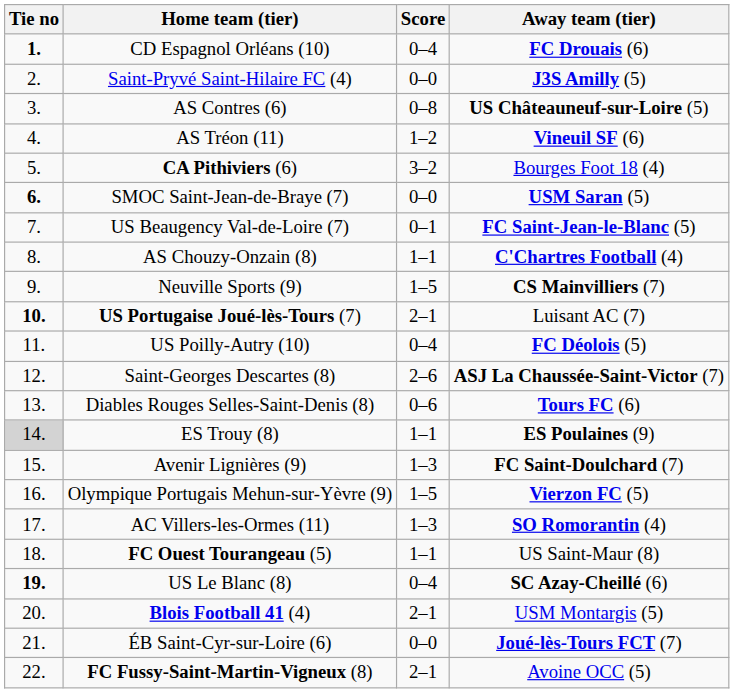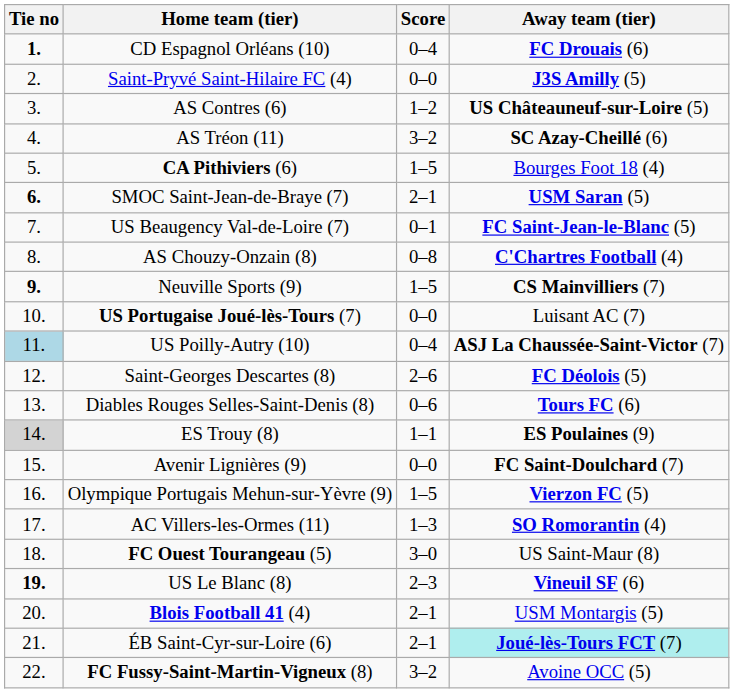 <table class="wikitable" style="text-align: center">
 <tr>
 <th>Tie no</th>
 <th>Home team (tier)</th>
 <th>Score</th>
 <th>Away team (tier)</th>
 </tr>
 <tr>
 <td><strong>1.</strong></td>
 <td>CD Espagnol Orléans (10)</td>
 <td>0–4</td>
 <td><strong><a href='#'>FC Drouais</a></strong> (6)</td>
 </tr>
 <tr>
 <td>2.</td>
 <td><a href='#'>Saint-Pryvé Saint-Hilaire FC</a> (4)</td>
 <td>0–0 </td>
 <td><strong><a href='#'>J3S Amilly</a></strong> (5)</td>
 </tr>
 <tr>
 <td>3.</td>
 <td>AS Contres (6)</td>
-<td>0–8</td>
+<td>1–2</td>
 <td><strong>US Châteauneuf-sur-Loire</strong> (5)</td>
 </tr>
 <tr>
 <td>4.</td>
 <td>AS Tréon (11)</td>
-<td>1–2</td>
-<td><strong><a href='#'>Vineuil SF</a></strong> (6)</td>
+<td>3–2</td>
+<td><strong>SC Azay-Cheillé</strong> (6)</td>
 </tr>
 <tr>
 <td>5.</td>
 <td><strong>CA Pithiviers</strong> (6)</td>
-<td>3–2</td>
+<td>1–5</td>
 <td><a href='#'>Bourges Foot 18</a> (4)</td>
 </tr>
 <tr>
 <td><strong>6.</strong></td>
 <td>SMOC Saint-Jean-de-Braye (7)</td>
-<td>0–0 </td>
+<td>2–1</td>
 <td><strong><a href='#'>USM Saran</a></strong> (5)</td>
 </tr>
 <tr>
 <td>7.</td>
 <td>US Beaugency Val-de-Loire (7)</td>
 <td>0–1</td>
 <td><strong><a href='#'>FC Saint-Jean-le-Blanc</a></strong> (5)</td>
 </tr>
 <tr>
 <td>8.</td>
 <td>AS Chouzy-Onzain (8)</td>
-<td>1–1 </td>
+<td>0–8</td>
 <td><strong><a href='#'>C'Chartres Football</a></strong> (4)</td>
 </tr>
 <tr>
-<td>9.</td>
+<td><strong>9.</strong></td>
 <td>Neuville Sports (9)</td>
 <td>1–5</td>
 <td><strong>CS Mainvilliers</strong> (7)</td>
 </tr>
 <tr>
-<td><strong>10.</strong></td>
+<td>10.</td>
 <td><strong>US Portugaise Joué-lès-Tours</strong> (7)</td>
-<td>2–1</td>
+<td>0–0 </td>
 <td>Luisant AC (7)</td>
 </tr>
 <tr>
-<td>11.</td>
+<td style="background: lightblue;">11.</td>
 <td>US Poilly-Autry (10)</td>
 <td>0–4</td>
-<td><strong><a href='#'>FC Déolois</a></strong> (5)</td>
+<td><strong>ASJ La Chaussée-Saint-Victor</strong> (7)</td>
 </tr>
 <tr>
 <td>12.</td>
 <td>Saint-Georges Descartes (8)</td>
 <td>2–6</td>
-<td><strong>ASJ La Chaussée-Saint-Victor</strong> (7)</td>
+<td><strong><a href='#'>FC Déolois</a></strong> (5)</td>
 </tr>
 <tr>
 <td>13.</td>
 <td>Diables Rouges Selles-Saint-Denis (8)</td>
 <td>0–6</td>
 <td><strong><a href='#'>Tours FC</a></strong> (6)</td>
 </tr>
 <tr>
 <td style="background: lightgrey;">14.</td>
 <td>ES Trouy (8)</td>
 <td>1–1 </td>
 <td><strong>ES Poulaines</strong> (9)</td>
 </tr>
 <tr>
 <td>15.</td>
 <td>Avenir Lignières (9)</td>
-<td>1–3</td>
+<td>0–0 </td>
 <td><strong>FC Saint-Doulchard</strong> (7)</td>
 </tr>
 <tr>
 <td>16.</td>
 <td>Olympique Portugais Mehun-sur-Yèvre (9)</td>
 <td>1–5</td>
 <td><strong><a href='#'>Vierzon FC</a></strong> (5)</td>
 </tr>
 <tr>
 <td>17.</td>
 <td>AC Villers-les-Ormes (11)</td>
 <td>1–3</td>
 <td><strong><a href='#'>SO Romorantin</a></strong> (4)</td>
 </tr>
 <tr>
 <td>18.</td>
 <td><strong>FC Ouest Tourangeau</strong> (5)</td>
-<td>1–1 </td>
+<td>3–0</td>
 <td>US Saint-Maur (8)</td>
 </tr>
 <tr>
 <td><strong>19.</strong></td>
 <td>US Le Blanc (8)</td>
-<td>0–4</td>
-<td><strong>SC Azay-Cheillé</strong> (6)</td>
+<td>2–3</td>
+<td><strong><a href='#'>Vineuil SF</a></strong> (6)</td>
 </tr>
 <tr>
 <td>20.</td>
 <td><strong><a href='#'>Blois Football 41</a></strong> (4)</td>
 <td>2–1</td>
 <td><a href='#'>USM Montargis</a> (5)</td>
 </tr>
 <tr>
 <td>21.</td>
 <td>ÉB Saint-Cyr-sur-Loire (6)</td>
-<td>0–0 </td>
-<td><strong><a href='#'>Joué-lès-Tours FCT</a></strong> (7)</td>
+<td>2–1</td>
+<td style="background: paleturquoise;"><strong><a href='#'>Joué-lès-Tours FCT</a></strong> (7)</td>
 </tr>
 <tr>
 <td>22.</td>
 <td><strong>FC Fussy-Saint-Martin-Vigneux</strong> (8)</td>
-<td>2–1</td>
+<td>3–2</td>
 <td><a href='#'>Avoine OCC</a> (5)</td>
 </tr>
 </table>
